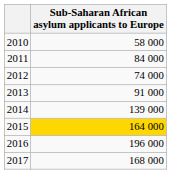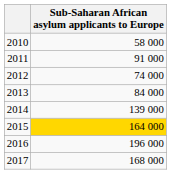 <table class="wikitable" style="text-align: right;">
 <tr>
 <th></th>
 <th>Sub-Saharan African<br>asylum applicants to Europe</th>
 </tr>
 <tr>
 <td>2010</td>
 <td>58 000</td>
 </tr>
 <tr>
 <td>2011</td>
-<td>84 000</td>
+<td>91 000</td>
 </tr>
 <tr>
 <td>2012</td>
 <td>74 000</td>
 </tr>
 <tr>
 <td>2013</td>
-<td>91 000</td>
+<td>84 000</td>
 </tr>
 <tr>
 <td>2014</td>
 <td>139 000</td>
 </tr>
 <tr>
 <td>2015</td>
 <td style="background: gold;">164 000</td>
 </tr>
 <tr>
 <td>2016</td>
 <td>196 000</td>
 </tr>
 <tr>
 <td>2017</td>
 <td>168 000</td>
 </tr>
 </table>
